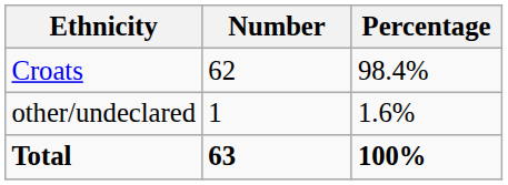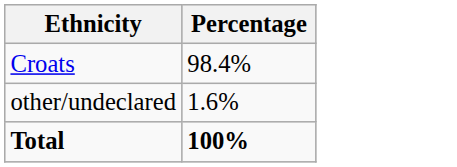 <table class="wikitable">
 <tr>
 <th width="100px">Ethnicity</th>
-<th width="80px">Number</th>
 <th width="80px">Percentage</th>
 </tr>
 <tr>
 <td><a href='#'>Croats</a></td>
-<td>62</td>
 <td>98.4%</td>
 </tr>
 <tr>
 <td>other/undeclared</td>
-<td>1</td>
 <td>1.6%</td>
 </tr>
 <tr>
 <td><strong>Total</strong></td>
-<td><strong>63</strong></td>
 <td><strong>100%</strong></td>
 </tr>
 </table>
